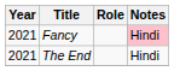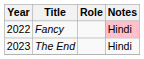 <table class="wikitable plainrowheaders sortable">
 <tr>
 <th scope="col">Year</th>
 <th scope="col">Title</th>
 <th scope="col">Role</th>
 <th scope="col">Notes</th>
 </tr>
 <tr>
-<td>2021</td>
+<td>2022</td>
 <td><em>Fancy</em></td>
 <td></td>
 <td style="background: pink;">Hindi</td>
 </tr>
 <tr>
-<td>2021</td>
+<td>2023</td>
 <td><em>The End</em></td>
 <td></td>
 <td>Hindi</td>
 </tr>
 <tr>
 </tr>
 </table>
